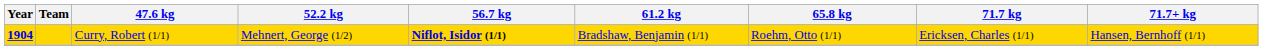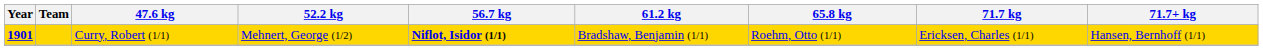 <table class="wikitable sortable"  style="font-size: 100%">
 <tr>
 <th>Year</th>
 <th>Team</th>
 <th width=300><a href='#'>47.6 kg</a></th>
 <th width=300><a href='#'>52.2 kg</a></th>
 <th width=300><a href='#'>56.7 kg</a></th>
 <th width=300><a href='#'>61.2 kg</a></th>
 <th width=300><a href='#'>65.8 kg</a></th>
 <th width=300><a href='#'>71.7 kg</a></th>
 <th width=300><a href='#'>71.7+ kg</a></th>
 </tr>
 <tr>
-<td bgcolor="GOLD"><strong><a href='#'>1904</a></strong></td>
+<td bgcolor="GOLD"><strong><a href='#'>1901</a></strong></td>
 <td bgcolor="GOLD"></td>
 <td bgcolor="GOLD"> <a href='#'>Curry, Robert</a> <small>(1/1)</small></td>
 <td bgcolor="GOLD"> <a href='#'>Mehnert, George</a> <small>(1/2)</small></td>
 <td bgcolor="GOLD"><strong> <a href='#'>Niflot, Isidor</a> <small>(1/1)</small></strong></td>
 <td bgcolor="GOLD"> <a href='#'>Bradshaw, Benjamin</a> <small>(1/1)</small></td>
 <td bgcolor="GOLD"> <a href='#'>Roehm, Otto</a> <small>(1/1)</small></td>
 <td bgcolor="GOLD"> <a href='#'>Ericksen, Charles</a> <small>(1/1)</small></td>
 <td bgcolor="GOLD"> <a href='#'>Hansen, Bernhoff</a> <small>(1/1)</small></td>
 </tr>
 <tr>
 </tr>
 </table>
